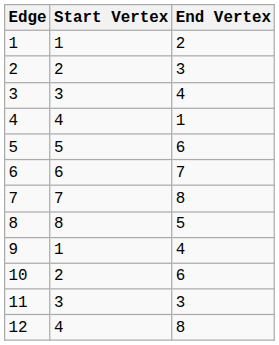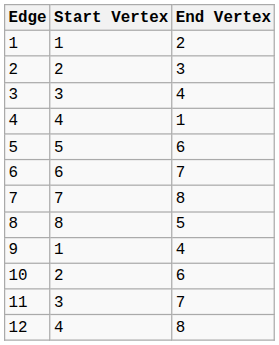 <table class="wikitable">
 <tr>
 <th>Edge</th>
 <th>Start Vertex</th>
 <th>End Vertex</th>
 </tr>
 <tr>
 <td>1</td>
 <td>1</td>
 <td>2</td>
 </tr>
 <tr>
 <td>2</td>
 <td>2</td>
 <td>3</td>
 </tr>
 <tr>
 <td>3</td>
 <td>3</td>
 <td>4</td>
 </tr>
 <tr>
 <td>4</td>
 <td>4</td>
 <td>1</td>
 </tr>
 <tr>
 <td>5</td>
 <td>5</td>
 <td>6</td>
 </tr>
 <tr>
 <td>6</td>
 <td>6</td>
 <td>7</td>
 </tr>
 <tr>
 <td>7</td>
 <td>7</td>
 <td>8</td>
 </tr>
 <tr>
 <td>8</td>
 <td>8</td>
 <td>5</td>
 </tr>
 <tr>
 <td>9</td>
 <td>1</td>
 <td>4</td>
 </tr>
 <tr>
 <td>10</td>
 <td>2</td>
 <td>6</td>
 </tr>
 <tr>
 <td>11</td>
 <td>3</td>
-<td>3</td>
+<td>7</td>
 </tr>
 <tr>
 <td>12</td>
 <td>4</td>
 <td>8</td>
 </tr>
 </table>
